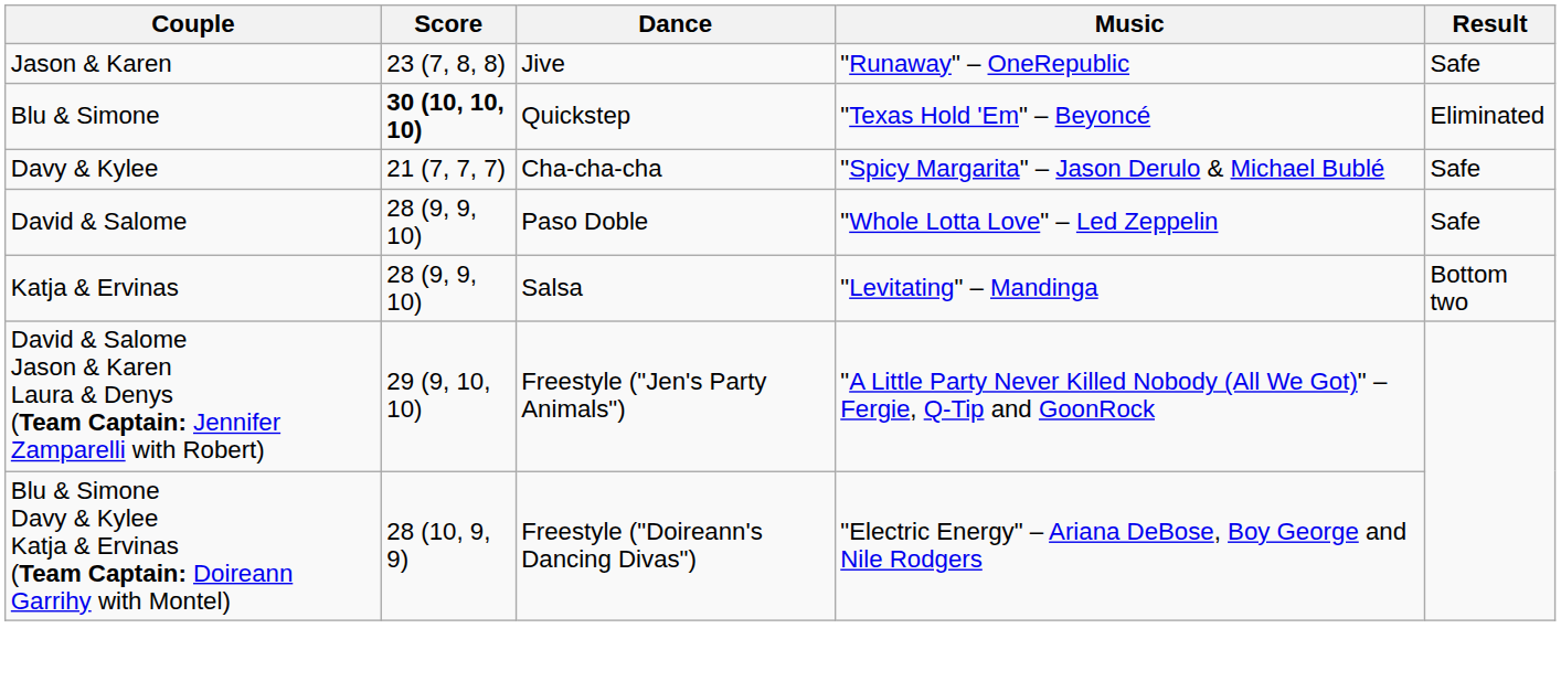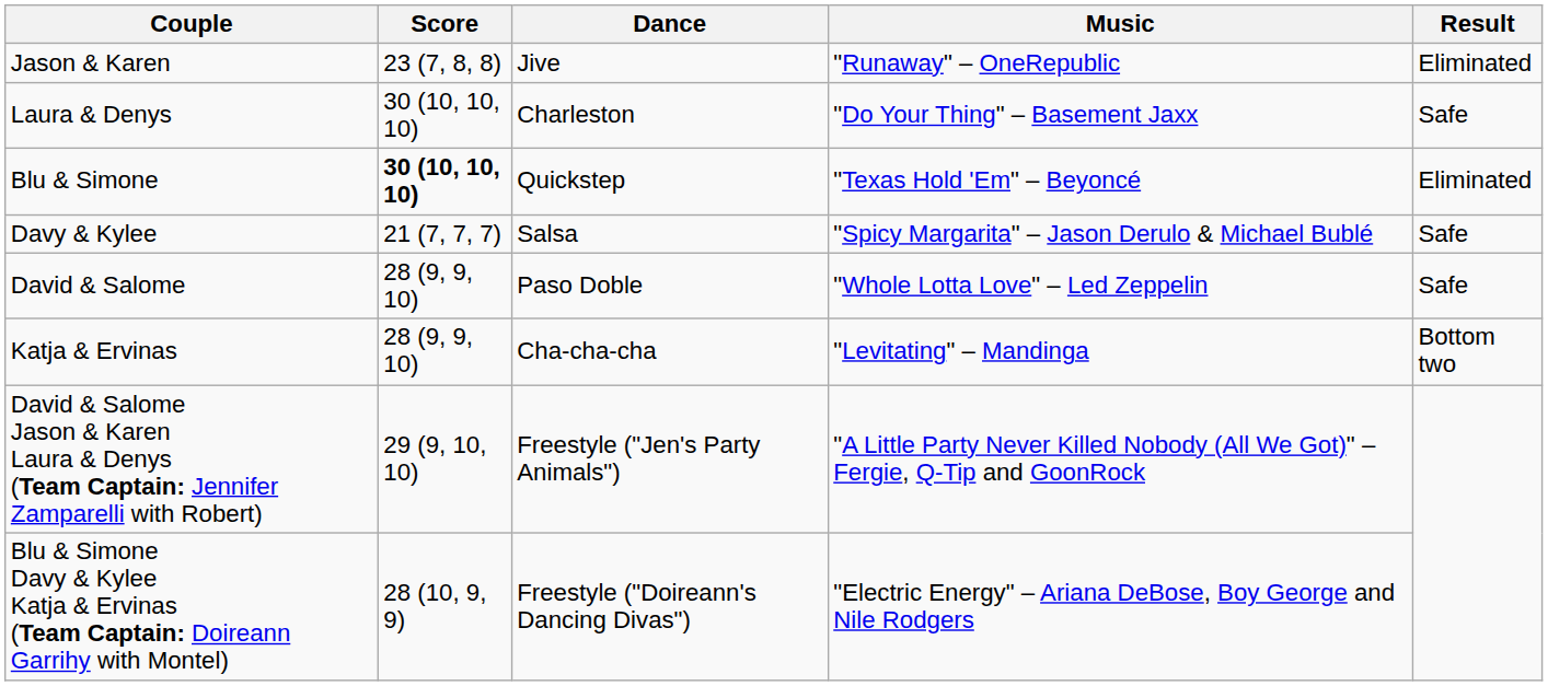 <table class="wikitable" style="width:80%;">
 <tr>
 <th>Couple</th>
 <th>Score</th>
 <th>Dance</th>
 <th>Music</th>
 <th>Result</th>
 </tr>
 <tr>
 <td>Jason & Karen</td>
 <td>23 (7, 8, 8)</td>
 <td>Jive</td>
 <td>"<a href='#'>Runaway</a>" – <a href='#'>OneRepublic</a></td>
+<td>Eliminated</td>
+</tr>
+<tr>
+<td>Laura & Denys</td>
+<td>30 (10, 10, 10)</td>
+<td>Charleston</td>
+<td>"<a href='#'>Do Your Thing</a>" – <a href='#'>Basement Jaxx</a></td>
 <td>Safe</td>
 </tr>
 <tr>
 <td>Blu & Simone</td>
 <td><strong>30 (10, 10, 10)</strong></td>
 <td>Quickstep</td>
 <td>"<a href='#'>Texas Hold 'Em</a>" – <a href='#'>Beyoncé</a></td>
 <td>Eliminated</td>
 </tr>
 <tr>
 <td>Davy & Kylee</td>
 <td>21 (7, 7, 7)</td>
-<td>Cha-cha-cha</td>
+<td>Salsa</td>
 <td>"<a href='#'>Spicy Margarita</a>" – <a href='#'>Jason Derulo</a> & <a href='#'>Michael Bublé</a></td>
 <td>Safe</td>
 </tr>
 <tr>
 <td>David & Salome</td>
 <td>28 (9, 9, 10)</td>
 <td>Paso Doble</td>
 <td>"<a href='#'>Whole Lotta Love</a>" – <a href='#'>Led Zeppelin</a></td>
 <td>Safe</td>
 </tr>
 <tr>
 <td>Katja & Ervinas</td>
 <td>28 (9, 9, 10)</td>
-<td>Salsa</td>
+<td>Cha-cha-cha</td>
 <td>"<a href='#'>Levitating</a>" – <a href='#'>Mandinga</a></td>
 <td>Bottom two</td>
 </tr>
 <tr>
 <td>David & Salome<br>Jason & Karen<br>Laura & Denys<br>(<strong>Team Captain:</strong> <a href='#'>Jennifer Zamparelli</a> with Robert)</td>
 <td>29 (9, 10, 10)</td>
 <td>Freestyle ("Jen's Party Animals")</td>
 <td>"<a href='#'>A Little Party Never Killed Nobody (All We Got)</a>" – <a href='#'>Fergie</a>, <a href='#'>Q-Tip</a> and <a href='#'>GoonRock</a></td>
 <td rowspan="2"></td>
 </tr>
 <tr>
 <td>Blu & Simone<br>Davy & Kylee<br>Katja & Ervinas<br>(<strong>Team Captain:</strong> <a href='#'>Doireann Garrihy</a> with Montel)</td>
 <td>28 (10, 9, 9)</td>
 <td>Freestyle ("Doireann's Dancing Divas")</td>
 <td>"Electric Energy" – <a href='#'>Ariana DeBose</a>, <a href='#'>Boy George</a> and <a href='#'>Nile Rodgers</a></td>
 </tr>
 </table>
